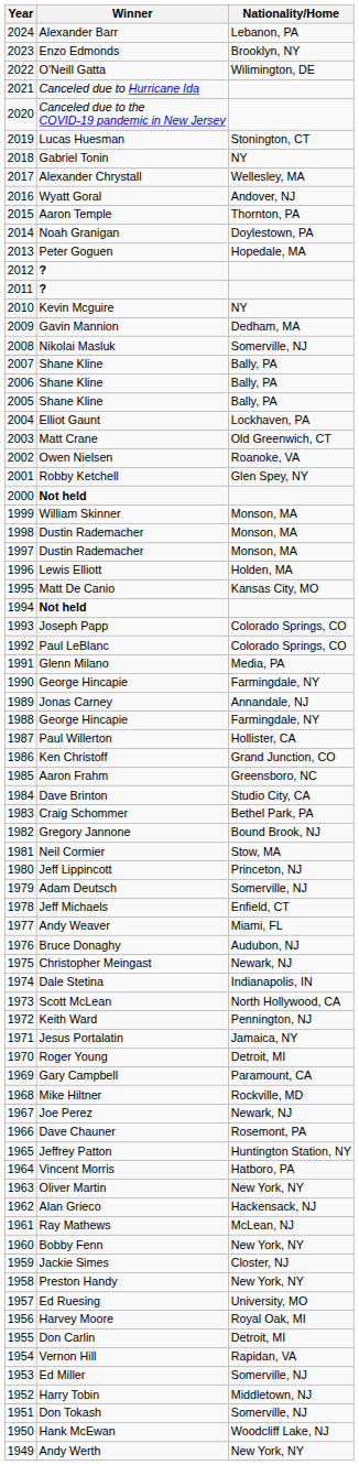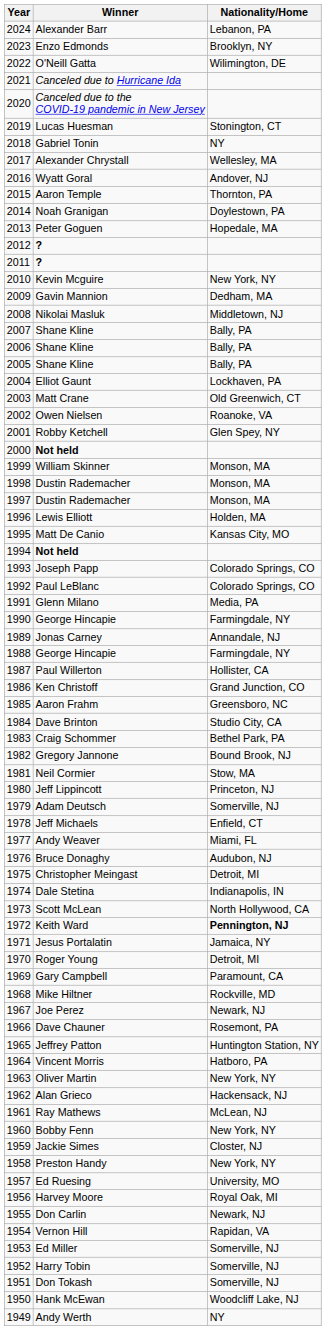 <table class="wikitable">
 <tr>
 <th>Year</th>
 <th>Winner</th>
 <th>Nationality/Home</th>
 </tr>
 <tr>
 <td>2024</td>
 <td>Alexander Barr</td>
 <td>Lebanon, PA</td>
 </tr>
 <tr>
 <td>2023</td>
 <td>Enzo Edmonds</td>
 <td>Brooklyn, NY</td>
 </tr>
 <tr>
 <td>2022</td>
 <td>O'Neill Gatta</td>
 <td>Wilimington, DE</td>
 </tr>
 <tr>
 <td>2021</td>
 <td><em>Canceled</em> <em>due to <a href='#'>Hurricane Ida</a></em></td>
 <td></td>
 </tr>
 <tr>
 <td>2020</td>
 <td><em>Canceled due to the</em><br><em><a href='#'>COVID-19 pandemic in New Jersey</a></em></td>
 <td></td>
 </tr>
 <tr>
 <td>2019</td>
 <td>Lucas Huesman</td>
 <td>Stonington, CT</td>
 </tr>
 <tr>
 <td>2018</td>
 <td>Gabriel Tonin</td>
 <td>NY</td>
 </tr>
 <tr>
 <td>2017</td>
 <td>Alexander Chrystall</td>
 <td>Wellesley, MA</td>
 </tr>
 <tr>
 <td>2016</td>
 <td>Wyatt Goral</td>
 <td>Andover, NJ</td>
 </tr>
 <tr>
 <td>2015</td>
 <td>Aaron Temple</td>
 <td>Thornton, PA</td>
 </tr>
 <tr>
 <td>2014</td>
 <td>Noah Granigan</td>
 <td>Doylestown, PA</td>
 </tr>
 <tr>
 <td>2013</td>
 <td>Peter Goguen</td>
 <td>Hopedale, MA</td>
 </tr>
 <tr>
 <td>2012</td>
 <td><strong>?</strong></td>
 <td></td>
 </tr>
 <tr>
 <td>2011</td>
 <td><strong>?</strong></td>
 <td></td>
 </tr>
 <tr>
 <td>2010</td>
 <td>Kevin Mcguire</td>
-<td>NY</td>
+<td>New York, NY</td>
 </tr>
 <tr>
 <td>2009</td>
 <td>Gavin Mannion</td>
 <td>Dedham, MA</td>
 </tr>
 <tr>
 <td>2008</td>
 <td>Nikolai Masluk</td>
-<td>Somerville, NJ</td>
+<td>Middletown, NJ</td>
 </tr>
 <tr>
 <td>2007</td>
 <td>Shane Kline</td>
 <td>Bally, PA</td>
 </tr>
 <tr>
 <td>2006</td>
 <td>Shane Kline</td>
 <td>Bally, PA</td>
 </tr>
 <tr>
 <td>2005</td>
 <td>Shane Kline</td>
 <td>Bally, PA</td>
 </tr>
 <tr>
 <td>2004</td>
 <td>Elliot Gaunt</td>
 <td>Lockhaven, PA</td>
 </tr>
 <tr>
 <td>2003</td>
 <td>Matt Crane</td>
 <td>Old Greenwich, CT</td>
 </tr>
 <tr>
 <td>2002</td>
 <td>Owen Nielsen</td>
 <td>Roanoke, VA</td>
 </tr>
 <tr>
 <td>2001</td>
 <td>Robby Ketchell</td>
 <td>Glen Spey, NY</td>
 </tr>
 <tr>
 <td>2000</td>
 <td><strong>Not held</strong></td>
 <td></td>
 </tr>
 <tr>
 <td>1999</td>
 <td>William Skinner</td>
 <td>Monson, MA</td>
 </tr>
 <tr>
 <td>1998</td>
 <td>Dustin Rademacher</td>
 <td>Monson, MA</td>
 </tr>
 <tr>
 <td>1997</td>
 <td>Dustin Rademacher</td>
 <td>Monson, MA</td>
 </tr>
 <tr>
 <td>1996</td>
 <td>Lewis Elliott</td>
 <td>Holden, MA</td>
 </tr>
 <tr>
 <td>1995</td>
 <td>Matt De Canio</td>
 <td>Kansas City, MO</td>
 </tr>
 <tr>
 <td>1994</td>
 <td><strong>Not held</strong></td>
 <td></td>
 </tr>
 <tr>
 <td>1993</td>
 <td>Joseph Papp</td>
 <td>Colorado Springs, CO</td>
 </tr>
 <tr>
 <td>1992</td>
 <td>Paul LeBlanc</td>
 <td>Colorado Springs, CO</td>
 </tr>
 <tr>
 <td>1991</td>
 <td>Glenn Milano</td>
 <td>Media, PA</td>
 </tr>
 <tr>
 <td>1990</td>
 <td>George Hincapie</td>
 <td>Farmingdale, NY</td>
 </tr>
 <tr>
 <td>1989</td>
 <td>Jonas Carney</td>
 <td>Annandale, NJ</td>
 </tr>
 <tr>
 <td>1988</td>
 <td>George Hincapie</td>
 <td>Farmingdale, NY</td>
 </tr>
 <tr>
 <td>1987</td>
 <td>Paul Willerton</td>
 <td>Hollister, CA</td>
 </tr>
 <tr>
 <td>1986</td>
 <td>Ken Christoff</td>
 <td>Grand Junction, CO</td>
 </tr>
 <tr>
 <td>1985</td>
 <td>Aaron Frahm</td>
 <td>Greensboro, NC</td>
 </tr>
 <tr>
 <td>1984</td>
 <td>Dave Brinton</td>
 <td>Studio City, CA</td>
 </tr>
 <tr>
 <td>1983</td>
 <td>Craig Schommer</td>
 <td>Bethel Park, PA</td>
 </tr>
 <tr>
 <td>1982</td>
 <td>Gregory Jannone</td>
 <td>Bound Brook, NJ</td>
 </tr>
 <tr>
 <td>1981</td>
 <td>Neil Cormier</td>
 <td>Stow, MA</td>
 </tr>
 <tr>
 <td>1980</td>
 <td>Jeff Lippincott</td>
 <td>Princeton, NJ</td>
 </tr>
 <tr>
 <td>1979</td>
 <td>Adam Deutsch</td>
 <td>Somerville, NJ</td>
 </tr>
 <tr>
 <td>1978</td>
 <td>Jeff Michaels</td>
 <td>Enfield, CT</td>
 </tr>
 <tr>
 <td>1977</td>
 <td>Andy Weaver</td>
 <td>Miami, FL</td>
 </tr>
 <tr>
 <td>1976</td>
 <td>Bruce Donaghy</td>
 <td>Audubon, NJ</td>
 </tr>
 <tr>
 <td>1975</td>
 <td>Christopher Meingast</td>
-<td>Newark, NJ</td>
+<td>Detroit, MI</td>
 </tr>
 <tr>
 <td>1974</td>
 <td>Dale Stetina</td>
 <td>Indianapolis, IN</td>
 </tr>
 <tr>
 <td>1973</td>
 <td>Scott McLean</td>
 <td>North Hollywood, CA</td>
 </tr>
 <tr>
 <td>1972</td>
 <td>Keith Ward</td>
-<td>Pennington, NJ</td>
+<td><strong>Pennington, NJ</strong></td>
 </tr>
 <tr>
 <td>1971</td>
 <td>Jesus Portalatin</td>
 <td>Jamaica, NY</td>
 </tr>
 <tr>
 <td>1970</td>
 <td>Roger Young</td>
 <td>Detroit, MI</td>
 </tr>
 <tr>
 <td>1969</td>
 <td>Gary Campbell</td>
 <td>Paramount, CA</td>
 </tr>
 <tr>
 <td>1968</td>
 <td>Mike Hiltner</td>
 <td>Rockville, MD</td>
 </tr>
 <tr>
 <td>1967</td>
 <td>Joe Perez</td>
 <td>Newark, NJ</td>
 </tr>
 <tr>
 <td>1966</td>
 <td>Dave Chauner</td>
 <td>Rosemont, PA</td>
 </tr>
 <tr>
 <td>1965</td>
 <td>Jeffrey Patton</td>
 <td>Huntington Station, NY</td>
 </tr>
 <tr>
 <td>1964</td>
 <td>Vincent Morris</td>
 <td>Hatboro, PA</td>
 </tr>
 <tr>
 <td>1963</td>
 <td>Oliver Martin</td>
 <td>New York, NY</td>
 </tr>
 <tr>
 <td>1962</td>
 <td>Alan Grieco</td>
 <td>Hackensack, NJ</td>
 </tr>
 <tr>
 <td>1961</td>
 <td>Ray Mathews</td>
 <td>McLean, NJ</td>
 </tr>
 <tr>
 <td>1960</td>
 <td>Bobby Fenn</td>
 <td>New York, NY</td>
 </tr>
 <tr>
 <td>1959</td>
 <td>Jackie Simes</td>
 <td>Closter, NJ</td>
 </tr>
 <tr>
 <td>1958</td>
 <td>Preston Handy</td>
 <td>New York, NY</td>
 </tr>
 <tr>
 <td>1957</td>
 <td>Ed Ruesing</td>
 <td>University, MO</td>
 </tr>
 <tr>
 <td>1956</td>
 <td>Harvey Moore</td>
 <td>Royal Oak, MI</td>
 </tr>
 <tr>
 <td>1955</td>
 <td>Don Carlin</td>
-<td>Detroit, MI</td>
+<td>Newark, NJ</td>
 </tr>
 <tr>
 <td>1954</td>
 <td>Vernon Hill</td>
 <td>Rapidan, VA</td>
 </tr>
 <tr>
 <td>1953</td>
 <td>Ed Miller</td>
 <td>Somerville, NJ</td>
 </tr>
 <tr>
 <td>1952</td>
 <td>Harry Tobin</td>
-<td>Middletown, NJ</td>
+<td>Somerville, NJ</td>
 </tr>
 <tr>
 <td>1951</td>
 <td>Don Tokash</td>
 <td>Somerville, NJ</td>
 </tr>
 <tr>
 <td>1950</td>
 <td>Hank McEwan</td>
 <td>Woodcliff Lake, NJ</td>
 </tr>
 <tr>
 <td>1949</td>
 <td>Andy Werth</td>
-<td>New York, NY</td>
+<td>NY</td>
 </tr>
 </table>
